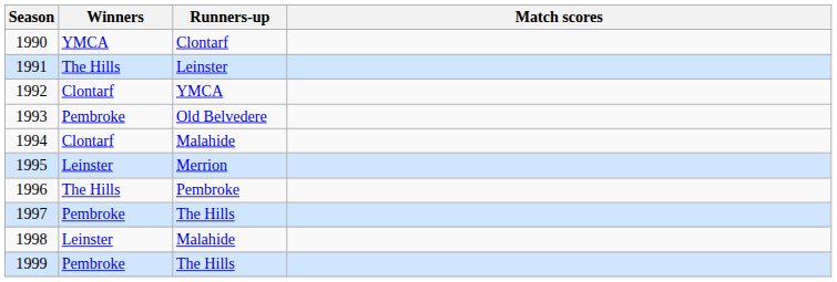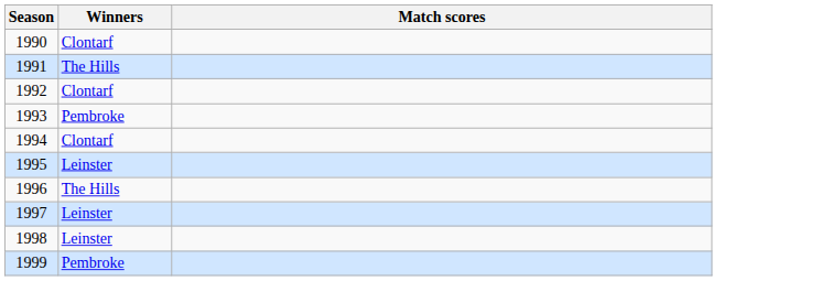 <table class="wikitable">
 <tr>
 <th>Season</th>
 <th width="110">Winners</th>
-<th width="110">Runners-up</th>
 <th width="550">Match scores</th>
 </tr>
 <tr>
 <td align="center">1990</td>
-<td><a href='#'>YMCA</a></td>
 <td><a href='#'>Clontarf</a></td>
 <td></td>
 </tr>
 <tr style="background: #D0E6FF;">
 <td align="center">1991</td>
 <td><a href='#'>The Hills</a></td>
-<td><a href='#'>Leinster</a></td>
 <td></td>
 </tr>
 <tr>
 <td align="center">1992</td>
 <td><a href='#'>Clontarf</a></td>
-<td><a href='#'>YMCA</a></td>
 <td></td>
 </tr>
 <tr>
 <td align="center">1993</td>
 <td><a href='#'>Pembroke</a></td>
-<td><a href='#'>Old Belvedere</a></td>
 <td></td>
 </tr>
 <tr>
 <td align="center">1994</td>
 <td><a href='#'>Clontarf</a></td>
-<td><a href='#'>Malahide</a></td>
 <td></td>
 </tr>
 <tr style="background: #D0E6FF;">
 <td align="center">1995</td>
 <td><a href='#'>Leinster</a></td>
-<td><a href='#'>Merrion</a></td>
 <td></td>
 </tr>
 <tr>
 <td align="center">1996</td>
 <td><a href='#'>The Hills</a></td>
-<td><a href='#'>Pembroke</a></td>
 <td></td>
 </tr>
 <tr style="background: #D0E6FF;">
 <td align="center">1997</td>
-<td><a href='#'>Pembroke</a></td>
-<td><a href='#'>The Hills</a></td>
+<td><a href='#'>Leinster</a></td>
 <td></td>
 </tr>
 <tr>
 <td align="center">1998</td>
 <td><a href='#'>Leinster</a></td>
-<td><a href='#'>Malahide</a></td>
 <td></td>
 </tr>
 <tr style="background: #D0E6FF;">
 <td align="center">1999</td>
 <td><a href='#'>Pembroke</a></td>
-<td><a href='#'>The Hills</a></td>
 <td></td>
 </tr>
 </table>
